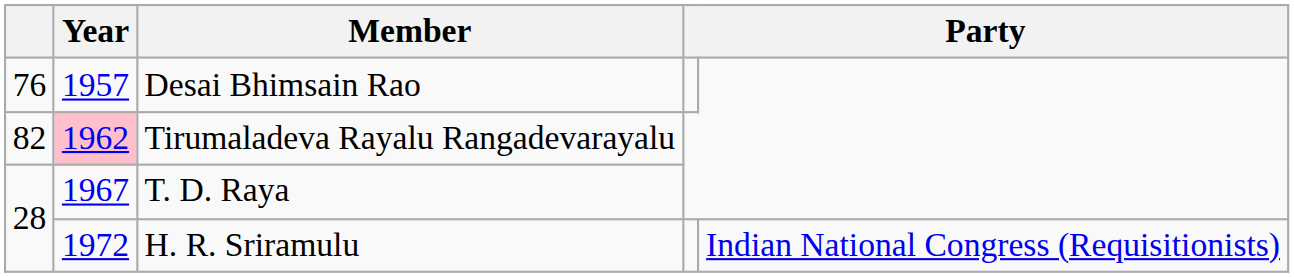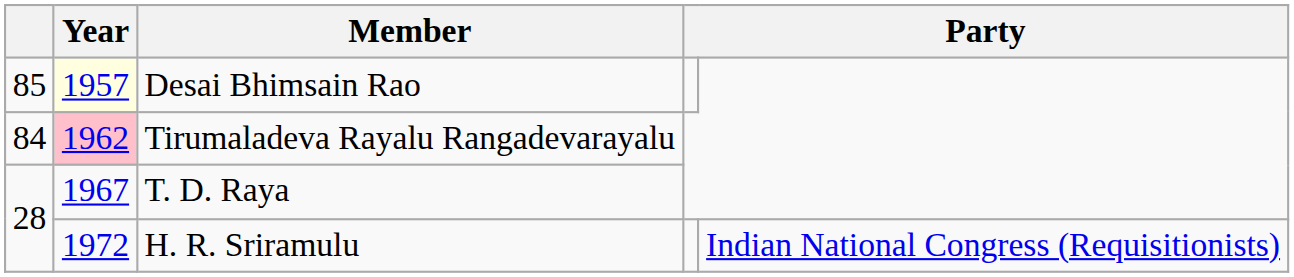 <table class="wikitable sortable">
 <tr>
 <th></th>
 <th>Year</th>
 <th>Member</th>
 <th colspan=2>Party</th>
 </tr>
 <tr>
-<td>76</td>
-<td><a href='#'>1957</a></td>
+<td>85</td>
+<td style="background: lightyellow;"><a href='#'>1957</a></td>
 <td>Desai Bhimsain Rao</td>
 <td></td>
 </tr>
 <tr>
-<td>82</td>
+<td>84</td>
 <td style="background: pink;"><a href='#'>1962</a></td>
 <td>Tirumaladeva Rayalu Rangadevarayalu</td>
 </tr>
 <tr>
 <td rowspan="2">28</td>
 <td><a href='#'>1967</a></td>
 <td>T. D. Raya</td>
 </tr>
 <tr>
 <td><a href='#'>1972</a></td>
 <td>H. R. Sriramulu</td>
 <td bgcolor=></td>
 <td><a href='#'>Indian National Congress (Requisitionists)</a></td>
 </tr>
 </table>
